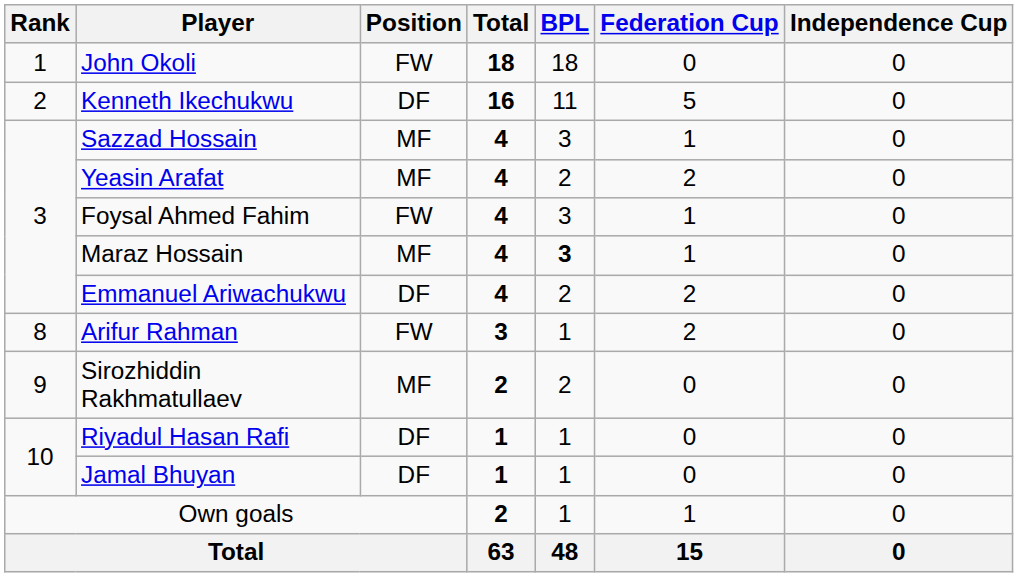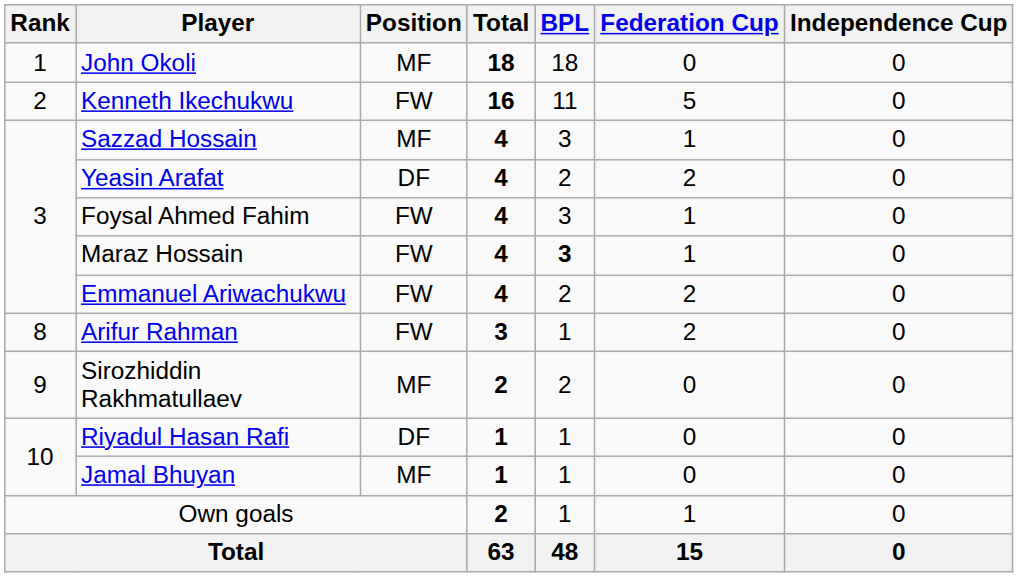 <table class="wikitable" style="text-align:center">
 <tr>
 <th>Rank</th>
 <th style="width:180px;">Player</th>
 <th>Position</th>
 <th><strong>Total</strong></th>
 <th><a href='#'>BPL</a></th>
 <th><a href='#'>Federation Cup</a></th>
 <th>Independence Cup</th>
 </tr>
 <tr>
 <td rowspan="1">1</td>
 <td align=left> <a href='#'>John Okoli</a></td>
-<td>FW</td>
+<td>MF</td>
 <td align="center"><strong>18</strong></td>
 <td align="center">18</td>
 <td align="center">0</td>
 <td align="center">0</td>
 </tr>
 <tr>
 <td rowspan="1">2</td>
 <td align=left> <a href='#'>Kenneth Ikechukwu</a></td>
-<td>DF</td>
+<td>FW</td>
 <td><strong>16</strong></td>
 <td>11</td>
 <td>5</td>
 <td>0</td>
 </tr>
 <tr>
 <td rowspan="5">3</td>
 <td align=left> <a href='#'>Sazzad Hossain</a></td>
 <td>MF</td>
 <td><strong>4</strong></td>
 <td>3</td>
 <td>1</td>
 <td>0</td>
 </tr>
 <tr>
 <td align=left> <a href='#'>Yeasin Arafat</a></td>
-<td>MF</td>
+<td>DF</td>
 <td><strong>4</strong></td>
 <td>2</td>
 <td>2</td>
 <td>0</td>
 </tr>
 <tr>
 <td align=left> Foysal Ahmed Fahim</td>
 <td>FW</td>
 <td><strong>4</strong></td>
 <td>3</td>
 <td>1</td>
 <td>0</td>
 </tr>
 <tr>
 <td align=left> Maraz Hossain</td>
-<td>MF</td>
+<td>FW</td>
 <td><strong>4</strong></td>
 <td><strong>3</strong></td>
 <td>1</td>
 <td>0</td>
 </tr>
 <tr>
 <td align=left> <a href='#'>Emmanuel Ariwachukwu</a></td>
-<td>DF</td>
+<td>FW</td>
 <td><strong>4</strong></td>
 <td>2</td>
 <td>2</td>
 <td>0</td>
 </tr>
 <tr>
 <td rowspan="1">8</td>
 <td align=left> <a href='#'>Arifur Rahman</a></td>
 <td>FW</td>
 <td><strong>3</strong></td>
 <td>1</td>
 <td>2</td>
 <td>0</td>
 </tr>
 <tr>
 <td rowspan="1">9</td>
 <td align=left> Sirozhiddin Rakhmatullaev</td>
 <td>MF</td>
 <td><strong>2</strong></td>
 <td>2</td>
 <td>0</td>
 <td>0</td>
 </tr>
 <tr>
 <td rowspan="2">10</td>
 <td align=left> <a href='#'>Riyadul Hasan Rafi</a></td>
 <td>DF</td>
 <td><strong>1</strong></td>
 <td>1</td>
 <td>0</td>
 <td>0</td>
 </tr>
 <tr>
 <td align=left> <a href='#'>Jamal Bhuyan</a></td>
-<td>DF</td>
+<td>MF</td>
 <td><strong>1</strong></td>
 <td>1</td>
 <td>0</td>
 <td>0</td>
 </tr>
 <tr>
 <td colspan="3" align="center">Own goals</td>
 <td align="center"><strong>2</strong></td>
 <td align="center">1</td>
 <td align="center">1</td>
 <td align="center">0</td>
 </tr>
 <tr>
 <th colspan="3" align="center">Total</th>
 <th align="center">63</th>
 <th align="center">48</th>
 <th align="center">15</th>
 <th align="center">0</th>
 </tr>
 </table>
